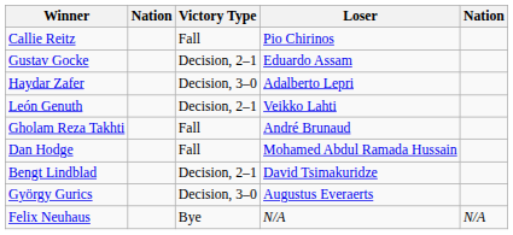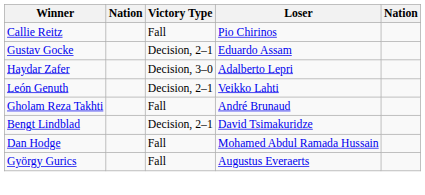 <table class="wikitable sortable" style="text-align:left;">
 <tr>
 <th>Winner</th>
 <th>Nation</th>
 <th>Victory Type</th>
 <th>Loser</th>
 <th>Nation</th>
 </tr>
 <tr>
 <td><a href='#'>Callie Reitz</a></td>
 <td></td>
 <td>Fall</td>
 <td><a href='#'>Pio Chirinos</a></td>
 <td></td>
 </tr>
 <tr>
 <td><a href='#'>Gustav Gocke</a></td>
 <td></td>
 <td>Decision, 2–1</td>
 <td><a href='#'>Eduardo Assam</a></td>
 <td></td>
 </tr>
 <tr>
 <td><a href='#'>Haydar Zafer</a></td>
 <td></td>
 <td>Decision, 3–0</td>
 <td><a href='#'>Adalberto Lepri</a></td>
 <td></td>
 </tr>
 <tr>
 <td><a href='#'>León Genuth</a></td>
 <td></td>
 <td>Decision, 2–1</td>
 <td><a href='#'>Veikko Lahti</a></td>
 <td></td>
 </tr>
 <tr>
 <td><a href='#'>Gholam Reza Takhti</a></td>
 <td></td>
 <td>Fall</td>
 <td><a href='#'>André Brunaud</a></td>
 <td></td>
 </tr>
 <tr>
+<td><a href='#'>Bengt Lindblad</a></td>
+<td></td>
+<td>Decision, 2–1</td>
+<td><a href='#'>David Tsimakuridze</a></td>
+<td></td>
+</tr>
+<tr>
 <td><a href='#'>Dan Hodge</a></td>
 <td></td>
 <td>Fall</td>
 <td><a href='#'>Mohamed Abdul Ramada Hussain</a></td>
 <td></td>
 </tr>
 <tr>
-<td><a href='#'>Bengt Lindblad</a></td>
-<td></td>
-<td>Decision, 2–1</td>
-<td><a href='#'>David Tsimakuridze</a></td>
-<td></td>
-</tr>
-<tr>
 <td><a href='#'>György Gurics</a></td>
 <td></td>
-<td>Decision, 3–0</td>
+<td>Fall</td>
 <td><a href='#'>Augustus Everaerts</a></td>
 <td></td>
 </tr>
-<tr>
-<td><a href='#'>Felix Neuhaus</a></td>
-<td></td>
-<td>Bye</td>
-<td><em>N/A</em></td>
-<td><em>N/A</em></td>
-</tr>
 </table>
